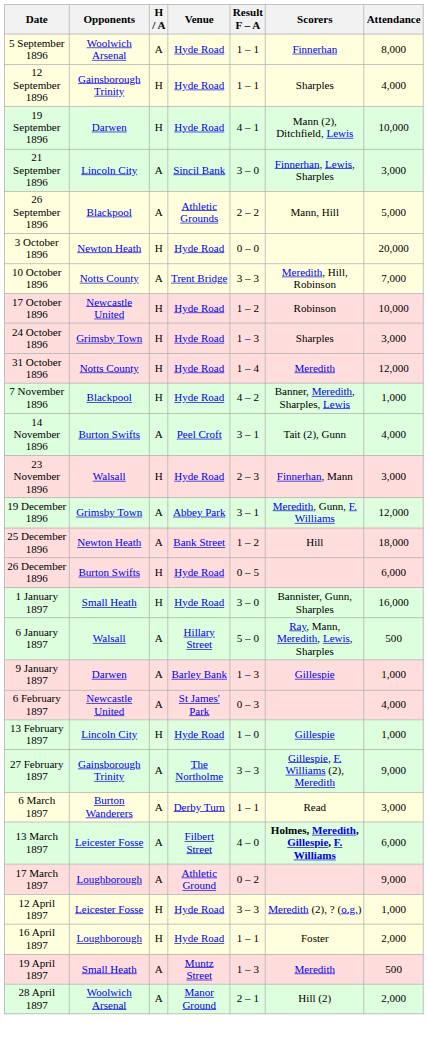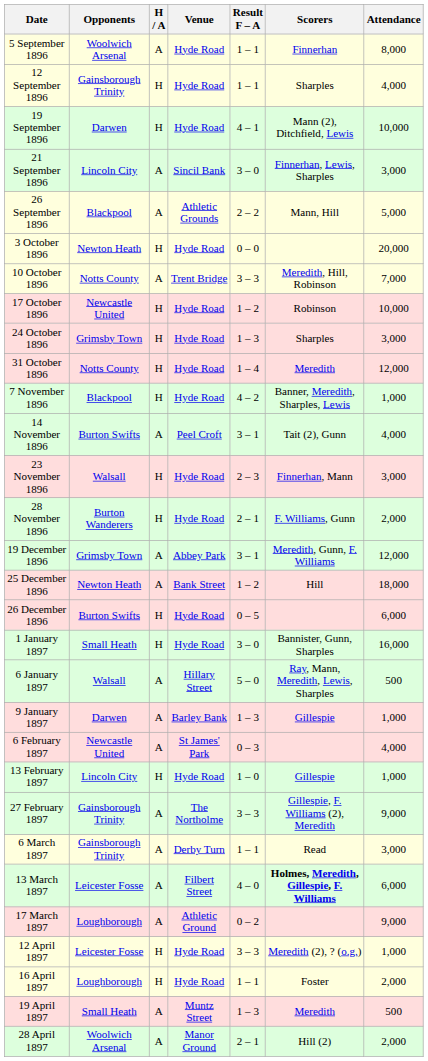 <table class="wikitable" style="text-align:center">
 <tr>
 <th>Date</th>
 <th>Opponents</th>
 <th>H / A</th>
 <th>Venue</th>
 <th>Result<br>F – A</th>
 <th>Scorers</th>
 <th>Attendance</th>
 </tr>
 <tr bgcolor="#ffffdd">
 <td>5 September 1896</td>
 <td><a href='#'>Woolwich Arsenal</a></td>
 <td>A</td>
 <td><a href='#'>Hyde Road</a></td>
 <td>1 – 1</td>
 <td><a href='#'>Finnerhan</a></td>
 <td>8,000</td>
 </tr>
 <tr bgcolor="#ffffdd">
 <td>12 September 1896</td>
 <td><a href='#'>Gainsborough Trinity</a></td>
 <td>H</td>
 <td><a href='#'>Hyde Road</a></td>
 <td>1 – 1</td>
 <td>Sharples</td>
 <td>4,000</td>
 </tr>
 <tr bgcolor="#ddffdd">
 <td>19 September 1896</td>
 <td><a href='#'>Darwen</a></td>
 <td>H</td>
 <td><a href='#'>Hyde Road</a></td>
 <td>4 – 1</td>
 <td>Mann (2), Ditchfield, <a href='#'>Lewis</a></td>
 <td>10,000</td>
 </tr>
 <tr bgcolor="#ddffdd">
 <td>21 September 1896</td>
 <td><a href='#'>Lincoln City</a></td>
 <td>A</td>
 <td><a href='#'>Sincil Bank</a></td>
 <td>3 – 0</td>
 <td><a href='#'>Finnerhan</a>, <a href='#'>Lewis</a>, Sharples</td>
 <td>3,000</td>
 </tr>
 <tr bgcolor="#ffffdd">
 <td>26 September 1896</td>
 <td><a href='#'>Blackpool</a></td>
 <td>A</td>
 <td><a href='#'>Athletic Grounds</a></td>
 <td>2 – 2</td>
 <td>Mann, Hill</td>
 <td>5,000</td>
 </tr>
 <tr bgcolor="#ffffdd">
 <td>3 October 1896</td>
 <td><a href='#'>Newton Heath</a></td>
 <td>H</td>
 <td><a href='#'>Hyde Road</a></td>
 <td>0 – 0</td>
 <td></td>
 <td>20,000</td>
 </tr>
 <tr bgcolor="#ffffdd">
 <td>10 October 1896</td>
 <td><a href='#'>Notts County</a></td>
 <td>A</td>
 <td><a href='#'>Trent Bridge</a></td>
 <td>3 – 3</td>
 <td><a href='#'>Meredith</a>, Hill, Robinson</td>
 <td>7,000</td>
 </tr>
 <tr bgcolor="#ffdddd">
 <td>17 October 1896</td>
 <td><a href='#'>Newcastle United</a></td>
 <td>H</td>
 <td><a href='#'>Hyde Road</a></td>
 <td>1 – 2</td>
 <td>Robinson</td>
 <td>10,000</td>
 </tr>
 <tr bgcolor="#ffdddd">
 <td>24 October 1896</td>
 <td><a href='#'>Grimsby Town</a></td>
 <td>H</td>
 <td><a href='#'>Hyde Road</a></td>
 <td>1 – 3</td>
 <td>Sharples</td>
 <td>3,000</td>
 </tr>
 <tr bgcolor="#ffdddd">
 <td>31 October 1896</td>
 <td><a href='#'>Notts County</a></td>
 <td>H</td>
 <td><a href='#'>Hyde Road</a></td>
 <td>1 – 4</td>
 <td><a href='#'>Meredith</a></td>
 <td>12,000</td>
 </tr>
 <tr bgcolor="#ddffdd">
 <td>7 November 1896</td>
 <td><a href='#'>Blackpool</a></td>
 <td>H</td>
 <td><a href='#'>Hyde Road</a></td>
 <td>4 – 2</td>
 <td>Banner, <a href='#'>Meredith</a>, Sharples, <a href='#'>Lewis</a></td>
 <td>1,000</td>
 </tr>
 <tr bgcolor="#ddffdd">
 <td>14 November 1896</td>
 <td><a href='#'>Burton Swifts</a></td>
 <td>A</td>
 <td><a href='#'>Peel Croft</a></td>
 <td>3 – 1</td>
 <td>Tait (2), Gunn</td>
 <td>4,000</td>
 </tr>
 <tr bgcolor="#ffdddd">
 <td>23 November 1896</td>
 <td><a href='#'>Walsall</a></td>
 <td>H</td>
 <td><a href='#'>Hyde Road</a></td>
 <td>2 – 3</td>
 <td><a href='#'>Finnerhan</a>, Mann</td>
 <td>3,000</td>
 </tr>
 <tr bgcolor="#ddffdd">
+<td>28 November 1896</td>
+<td><a href='#'>Burton Wanderers</a></td>
+<td>H</td>
+<td><a href='#'>Hyde Road</a></td>
+<td>2 – 1</td>
+<td><a href='#'>F. Williams</a>, Gunn</td>
+<td>2,000</td>
+</tr>
+<tr bgcolor="#ddffdd">
 <td>19 December 1896</td>
 <td><a href='#'>Grimsby Town</a></td>
 <td>A</td>
 <td><a href='#'>Abbey Park</a></td>
 <td>3 – 1</td>
 <td><a href='#'>Meredith</a>, Gunn, <a href='#'>F. Williams</a></td>
 <td>12,000</td>
 </tr>
 <tr bgcolor="#ffdddd">
 <td>25 December 1896</td>
 <td><a href='#'>Newton Heath</a></td>
 <td>A</td>
 <td><a href='#'>Bank Street</a></td>
 <td>1 – 2</td>
 <td>Hill</td>
 <td>18,000</td>
 </tr>
 <tr bgcolor="#ffdddd">
 <td>26 December 1896</td>
 <td><a href='#'>Burton Swifts</a></td>
 <td>H</td>
 <td><a href='#'>Hyde Road</a></td>
 <td>0 – 5</td>
 <td></td>
 <td>6,000</td>
 </tr>
 <tr bgcolor="#ddffdd">
 <td>1 January 1897</td>
 <td><a href='#'>Small Heath</a></td>
 <td>H</td>
 <td><a href='#'>Hyde Road</a></td>
 <td>3 – 0</td>
 <td>Bannister, Gunn, Sharples</td>
 <td>16,000</td>
 </tr>
 <tr bgcolor="#ddffdd">
 <td>6 January 1897</td>
 <td><a href='#'>Walsall</a></td>
 <td>A</td>
 <td><a href='#'>Hillary Street</a></td>
 <td>5 – 0</td>
 <td><a href='#'>Ray</a>, Mann, <a href='#'>Meredith</a>, <a href='#'>Lewis</a>, Sharples</td>
 <td>500</td>
 </tr>
 <tr bgcolor="#ffdddd">
 <td>9 January 1897</td>
 <td><a href='#'>Darwen</a></td>
 <td>A</td>
 <td><a href='#'>Barley Bank</a></td>
 <td>1 – 3</td>
 <td><a href='#'>Gillespie</a></td>
 <td>1,000</td>
 </tr>
 <tr bgcolor="#ffdddd">
 <td>6 February 1897</td>
 <td><a href='#'>Newcastle United</a></td>
 <td>A</td>
 <td><a href='#'>St James' Park</a></td>
 <td>0 – 3</td>
 <td></td>
 <td>4,000</td>
 </tr>
 <tr bgcolor="#ddffdd">
 <td>13 February 1897</td>
 <td><a href='#'>Lincoln City</a></td>
 <td>H</td>
 <td><a href='#'>Hyde Road</a></td>
 <td>1 – 0</td>
 <td><a href='#'>Gillespie</a></td>
 <td>1,000</td>
 </tr>
 <tr bgcolor="#ddffdd">
 <td>27 February 1897</td>
 <td><a href='#'>Gainsborough Trinity</a></td>
 <td>A</td>
 <td><a href='#'>The Northolme</a></td>
 <td>3 – 3</td>
 <td><a href='#'>Gillespie</a>, <a href='#'>F. Williams</a> (2), <a href='#'>Meredith</a></td>
 <td>9,000</td>
 </tr>
 <tr bgcolor="#ffffdd">
 <td>6 March 1897</td>
-<td><a href='#'>Burton Wanderers</a></td>
+<td><a href='#'>Gainsborough Trinity</a></td>
 <td>A</td>
 <td><a href='#'>Derby Turn</a></td>
 <td>1 – 1</td>
 <td>Read</td>
 <td>3,000</td>
 </tr>
 <tr bgcolor="#ddffdd">
 <td>13 March 1897</td>
 <td><a href='#'>Leicester Fosse</a></td>
 <td>A</td>
 <td><a href='#'>Filbert Street</a></td>
 <td>4 – 0</td>
 <td><strong>Holmes, <a href='#'>Meredith</a>, <a href='#'>Gillespie</a>, <a href='#'>F. Williams</a></strong></td>
 <td>6,000</td>
 </tr>
 <tr bgcolor="#ffdddd">
 <td>17 March 1897</td>
 <td><a href='#'>Loughborough</a></td>
 <td>A</td>
 <td><a href='#'>Athletic Ground</a></td>
 <td>0 – 2</td>
 <td></td>
 <td>9,000</td>
 </tr>
 <tr bgcolor="#ffffdd">
 <td>12 April 1897</td>
 <td><a href='#'>Leicester Fosse</a></td>
 <td>H</td>
 <td><a href='#'>Hyde Road</a></td>
 <td>3 – 3</td>
 <td><a href='#'>Meredith</a> (2), ? (<a href='#'>o.g.</a>)</td>
 <td>1,000</td>
 </tr>
 <tr bgcolor="#ffffdd">
 <td>16 April 1897</td>
 <td><a href='#'>Loughborough</a></td>
 <td>H</td>
 <td><a href='#'>Hyde Road</a></td>
 <td>1 – 1</td>
 <td>Foster</td>
 <td>2,000</td>
 </tr>
 <tr bgcolor="#ffdddd">
 <td>19 April 1897</td>
 <td><a href='#'>Small Heath</a></td>
 <td>A</td>
 <td><a href='#'>Muntz Street</a></td>
 <td>1 – 3</td>
 <td><a href='#'>Meredith</a></td>
 <td>500</td>
 </tr>
 <tr bgcolor="#ddffdd">
 <td>28 April 1897</td>
 <td><a href='#'>Woolwich Arsenal</a></td>
 <td>A</td>
 <td><a href='#'>Manor Ground</a></td>
 <td>2 – 1</td>
 <td>Hill (2)</td>
 <td>2,000</td>
 </tr>
 </table>
